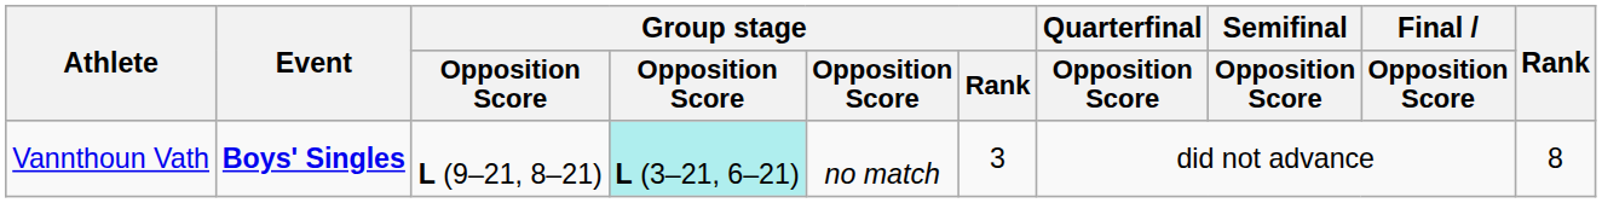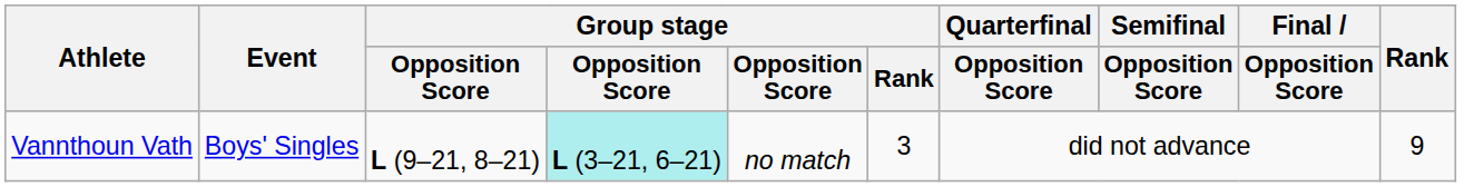 <table class="wikitable" style="font-size:90%">
 <tr>
 <th rowspan=2>Athlete</th>
 <th rowspan=2>Event</th>
 <th colspan=4>Group stage</th>
 <th>Quarterfinal</th>
 <th>Semifinal</th>
 <th>Final / </th>
 <th rowspan=2>Rank</th>
 </tr>
 <tr style="font-size:95%">
 <th>Opposition<br>Score</th>
 <th>Opposition<br>Score</th>
 <th>Opposition<br>Score</th>
 <th>Rank</th>
 <th>Opposition<br>Score</th>
 <th>Opposition<br>Score</th>
 <th>Opposition<br>Score</th>
 </tr>
 <tr align=center>
 <td align=left><a href='#'>Vannthoun Vath</a></td>
-<td align=left><strong><a href='#'>Boys' Singles</a></strong></td>
+<td align=left><a href='#'>Boys' Singles</a></td>
 <td><br><strong>L</strong> (9–21, 8–21)</td>
 <td style="background: paleturquoise;"><br><strong>L</strong> (3–21, 6–21)</td>
 <td><br><em>no match</em></td>
 <td>3</td>
 <td colspan=3>did not advance</td>
-<td>8</td>
+<td>9</td>
 </tr>
 </table>
